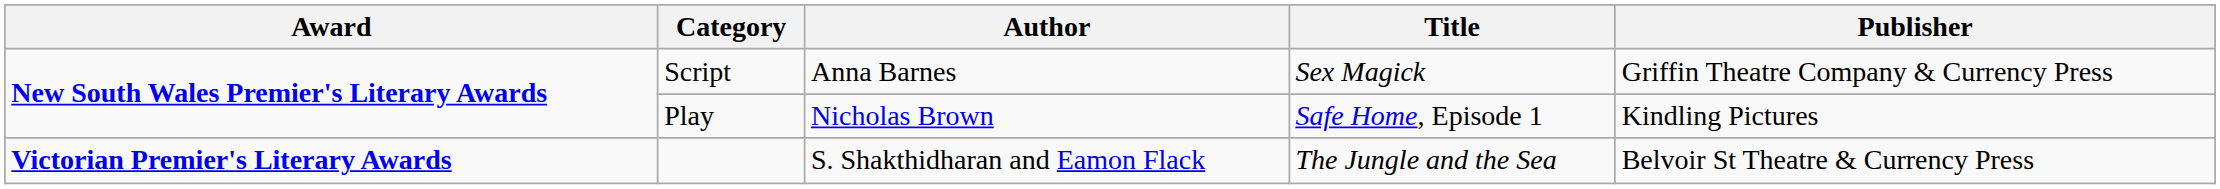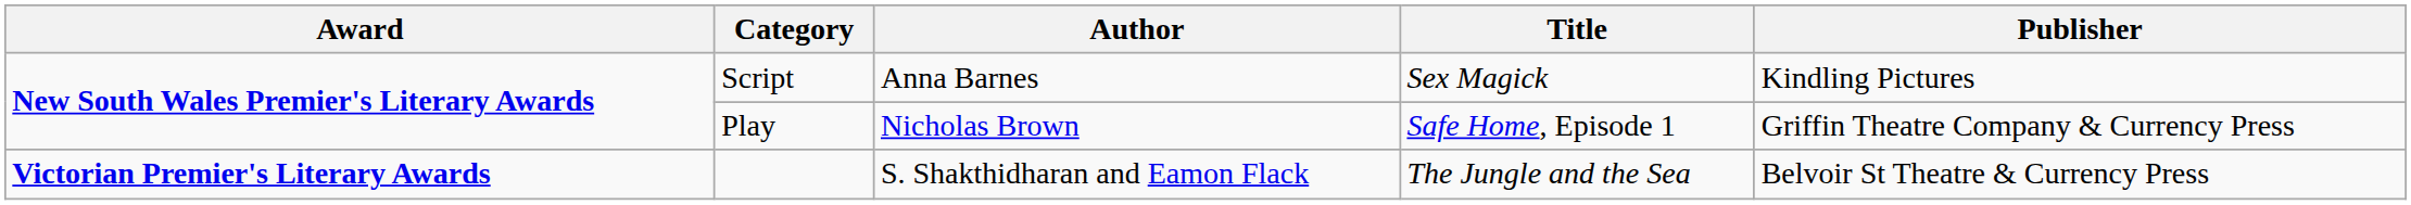 <table class="wikitable" width="100%">
 <tr>
 <th>Award</th>
 <th>Category</th>
 <th>Author</th>
 <th>Title</th>
 <th>Publisher</th>
 </tr>
 <tr>
 <td rowspan="2"><strong><a href='#'>New South Wales Premier's Literary Awards</a></strong></td>
 <td>Script</td>
 <td>Anna Barnes</td>
 <td><em>Sex Magick</em></td>
-<td>Griffin Theatre Company & Currency Press</td>
+<td>Kindling Pictures</td>
 </tr>
 <tr>
 <td>Play</td>
 <td><a href='#'>Nicholas Brown</a></td>
 <td><em><a href='#'>Safe Home</a></em>, Episode 1</td>
-<td>Kindling Pictures</td>
+<td>Griffin Theatre Company & Currency Press</td>
 </tr>
 <tr>
 <td><strong><a href='#'>Victorian Premier's Literary Awards</a></strong></td>
 <td></td>
 <td>S. Shakthidharan and <a href='#'>Eamon Flack</a></td>
 <td><em>The Jungle and the Sea</em></td>
 <td>Belvoir St Theatre & Currency Press</td>
 </tr>
 </table>
